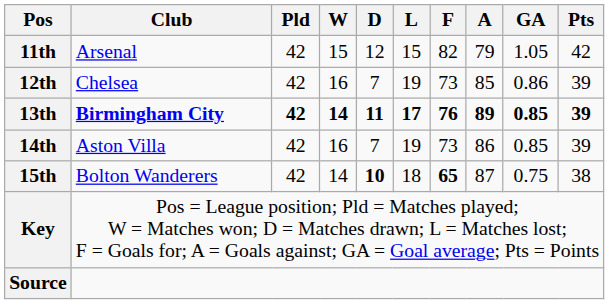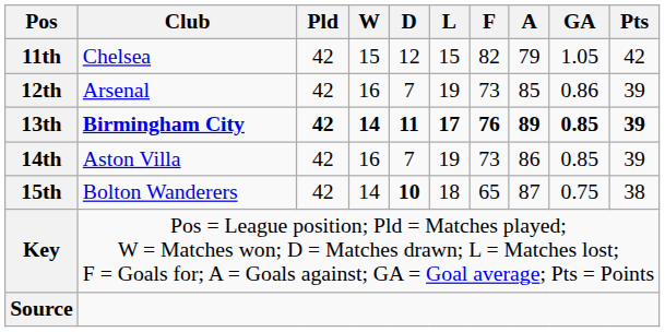 <table class="wikitable" style="text-align:center">
 <tr>
 <th scope="col">Pos</th>
 <th scope="col">Club</th>
 <th scope="col">Pld</th>
 <th scope="col">W</th>
 <th scope="col">D</th>
 <th scope="col">L</th>
 <th scope="col">F</th>
 <th scope="col">A</th>
 <th scope="col">GA</th>
 <th scope="col">Pts</th>
 </tr>
 <tr>
 <th scope="row">11th</th>
-<td align="left"><a href='#'>Arsenal</a></td>
+<td align="left"><a href='#'>Chelsea</a></td>
 <td>42</td>
 <td>15</td>
 <td>12</td>
 <td>15</td>
 <td>82</td>
 <td>79</td>
 <td>1.05</td>
 <td>42</td>
 </tr>
 <tr>
 <th scope="row">12th</th>
-<td align="left"><a href='#'>Chelsea</a></td>
+<td align="left"><a href='#'>Arsenal</a></td>
 <td>42</td>
 <td>16</td>
 <td>7</td>
 <td>19</td>
 <td>73</td>
 <td>85</td>
 <td>0.86</td>
 <td>39</td>
 </tr>
 <tr style="font-weight:bold">
 <th scope="row">13th</th>
 <td align="left"><a href='#'>Birmingham City</a></td>
 <td>42</td>
 <td>14</td>
 <td>11</td>
 <td>17</td>
 <td>76</td>
 <td>89</td>
 <td>0.85</td>
 <td>39</td>
 </tr>
 <tr>
 <th scope="row">14th</th>
 <td align="left"><a href='#'>Aston Villa</a></td>
 <td>42</td>
 <td>16</td>
 <td>7</td>
 <td>19</td>
 <td>73</td>
 <td>86</td>
 <td>0.85</td>
 <td>39</td>
 </tr>
 <tr>
 <th scope="row">15th</th>
 <td align="left"><a href='#'>Bolton Wanderers</a></td>
 <td>42</td>
 <td>14</td>
 <td><strong>10</strong></td>
 <td>18</td>
-<td><strong>65</strong></td>
+<td>65</td>
 <td>87</td>
 <td>0.75</td>
 <td>38</td>
 </tr>
 <tr>
 <th scope="row">Key</th>
 <td colspan="9">Pos = League position; Pld = Matches played;<br>W = Matches won; D = Matches drawn; L = Matches lost;<br>F = Goals for; A = Goals against; GA = <a href='#'>Goal average</a>; Pts = Points</td>
 </tr>
 <tr>
 <th scope="row">Source</th>
 <td colspan="9"></td>
 </tr>
 </table>
